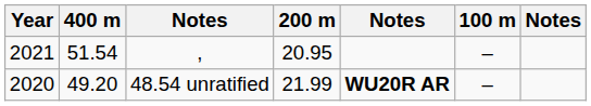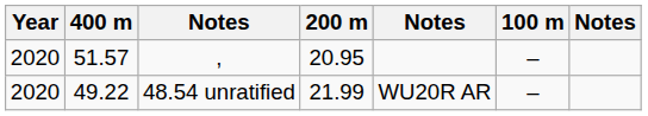 <table class="wikitable sortable" style="text-align: center">
 <tr>
 <th>Year</th>
 <th>400 m</th>
 <th>Notes</th>
 <th>200 m</th>
 <th>Notes</th>
 <th>100 m</th>
 <th>Notes</th>
 </tr>
 <tr>
-<td>2021</td>
-<td>51.54</td>
+<td>2020</td>
+<td>51.57</td>
 <td>, </td>
 <td>20.95</td>
 <td></td>
 <td>–</td>
 <td></td>
 </tr>
 <tr>
 <td>2020</td>
-<td>49.20</td>
+<td>49.22</td>
 <td>48.54 unratified</td>
 <td>21.99</td>
-<td><strong>WU20R AR</strong></td>
+<td>WU20R AR</td>
 <td>–</td>
 <td></td>
 </tr>
 </table>
